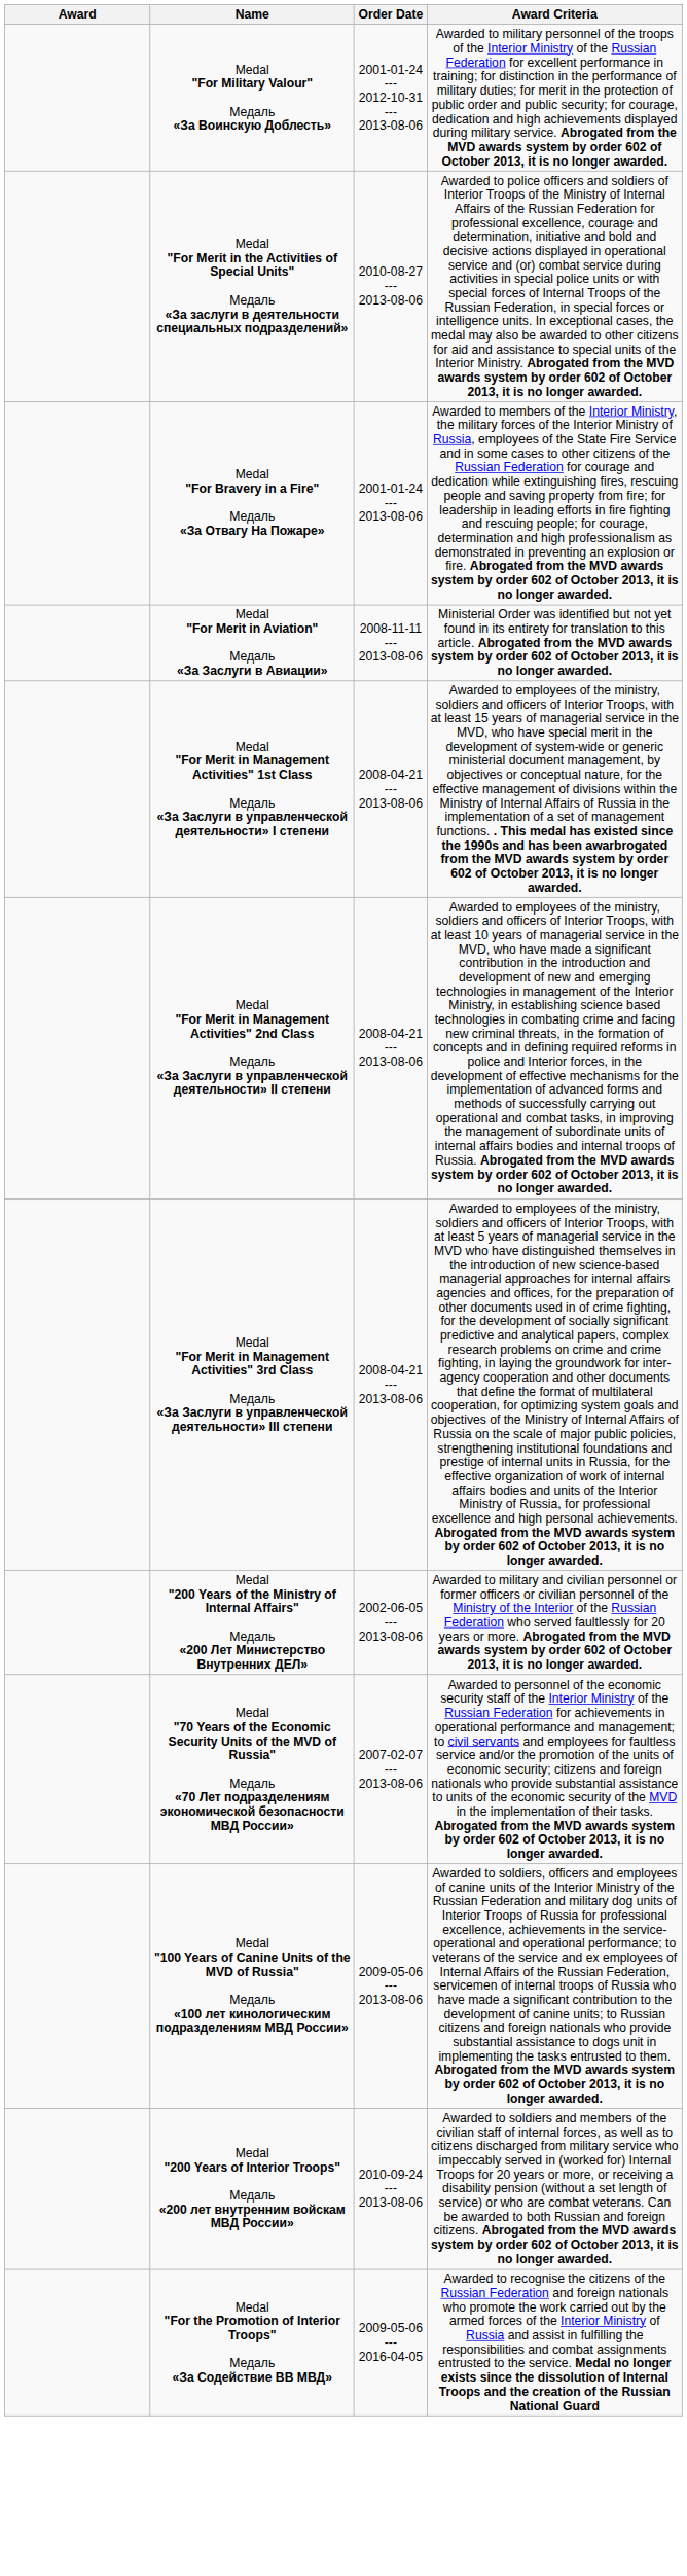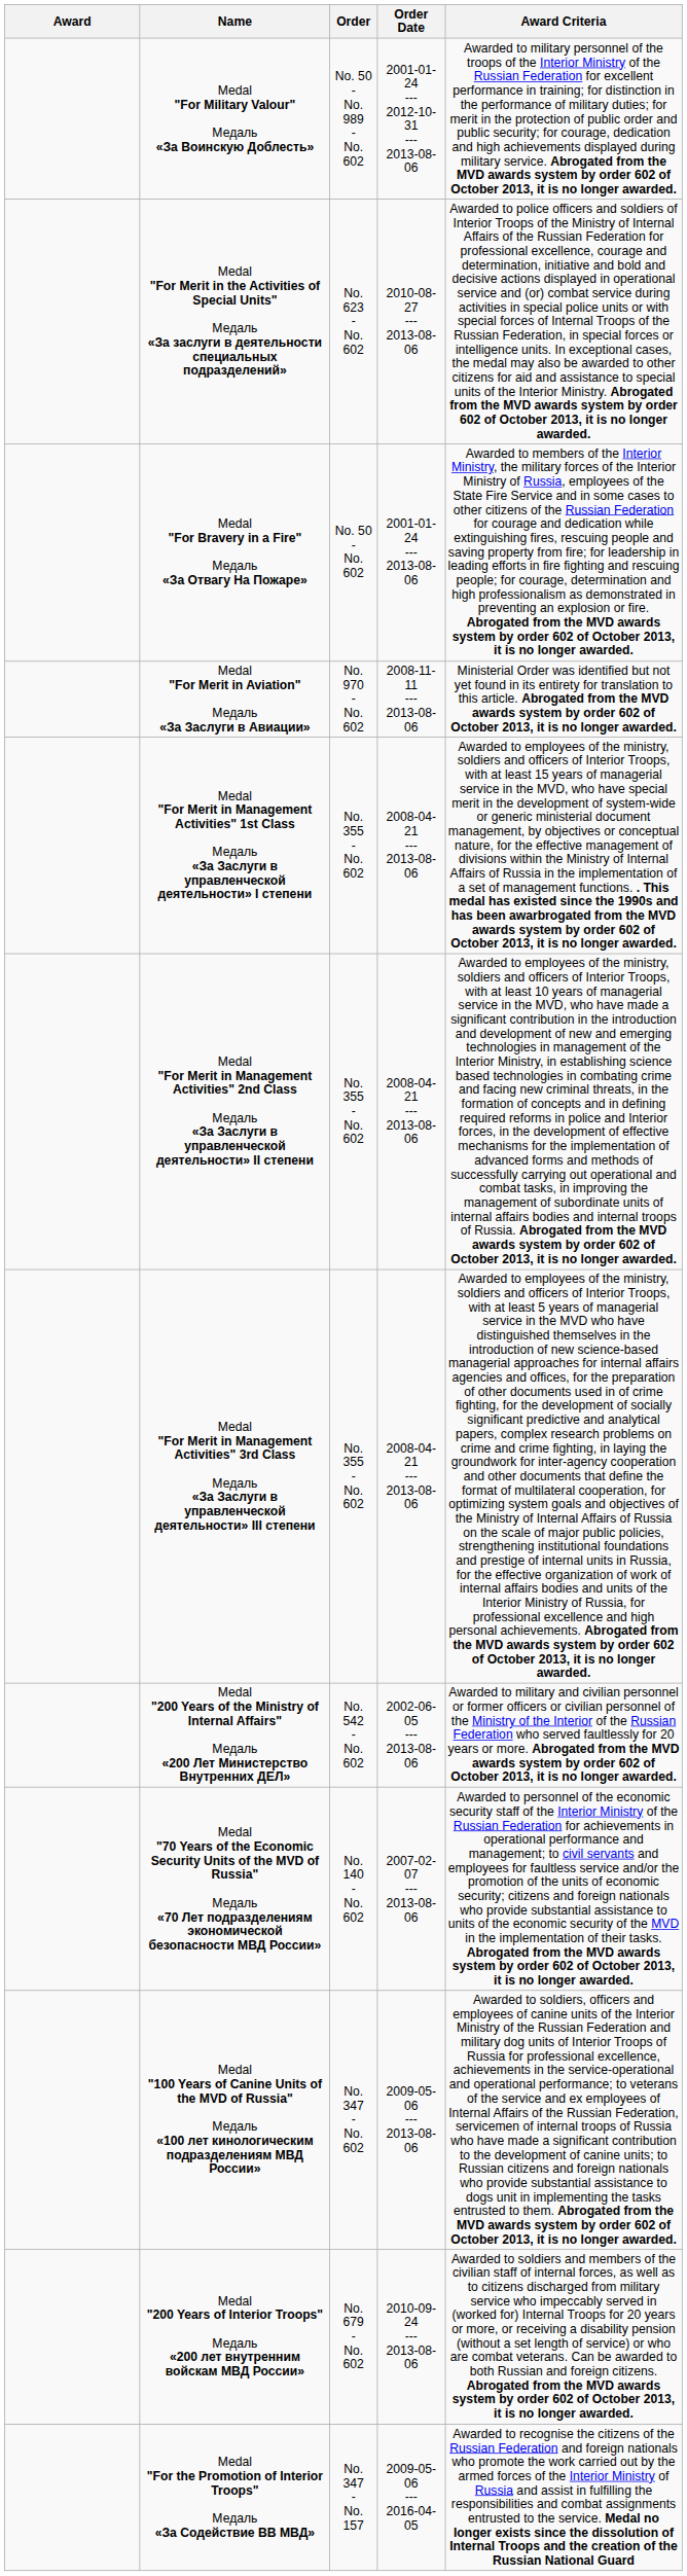 <table class="wikitable sortable" style="text-align:center">
 <tr>
 <th style="width:20%">Award</th>
 <th style="width:28%">Name </th>
+<th>Order</th>
 <th style="width:10%">Order Date</th>
 <th style="width:35%">Award Criteria</th>
 </tr>
 <tr>
 <td><br></td>
 <td>Medal<br><strong>"For Military Valour"</strong><br><br>Медаль<br><strong>«За Воинскую Доблесть»</strong></td>
+<td>No. 50<br>-<br>No. 989<br>-<br>No. 602</td>
 <td>2001-01-24<br>---<br>2012-10-31<br>---<br>2013-08-06</td>
 <td>Awarded to military personnel of the troops of the <a href='#'>Interior Ministry</a> of the <a href='#'>Russian Federation</a> for excellent performance in training; for distinction in the performance of military duties; for merit in the protection of public order and public security; for courage, dedication and high achievements displayed during military service. <strong>Abrogated from the MVD awards system by order 602 of October 2013, it is no longer awarded.</strong></td>
 </tr>
 <tr>
 <td><br></td>
 <td>Medal<br><strong>"For Merit in the Activities of Special Units"</strong><br><br>Медаль<br><strong>«За заслуги в деятельности специальных подразделений»</strong></td>
+<td>No. 623<br>-<br>No. 602</td>
 <td>2010-08-27<br>---<br>2013-08-06</td>
 <td>Awarded to police officers and soldiers of Interior Troops of the Ministry of Internal Affairs of the Russian Federation for professional excellence, courage and determination, initiative and bold and decisive actions displayed in operational service and (or) combat service during activities in special police units or with special forces of Internal Troops of the Russian Federation, in special forces or intelligence units.  In exceptional cases, the medal may also be awarded to other citizens for aid and assistance to special units of the Interior Ministry.  <strong>Abrogated from the MVD awards system by order 602 of October 2013, it is no longer awarded.</strong></td>
 </tr>
 <tr>
 <td><br></td>
 <td>Medal<br><strong>"For Bravery in a Fire"</strong><br><br>Медаль<br><strong>«За Отвагу На Пожаре»</strong></td>
+<td>No. 50<br>-<br>No. 602</td>
 <td>2001-01-24<br>---<br>2013-08-06</td>
 <td>Awarded to members of the <a href='#'>Interior Ministry</a>, the military forces of the Interior Ministry of <a href='#'>Russia</a>, employees of the State Fire Service and in some cases to other citizens of the <a href='#'>Russian Federation</a> for courage and dedication while extinguishing fires, rescuing people and saving property from fire; for leadership in leading efforts in fire fighting and rescuing people; for courage, determination and high professionalism as demonstrated in preventing an explosion or fire.  <strong>Abrogated from the MVD awards system by order 602 of October 2013, it is no longer awarded.</strong></td>
 </tr>
 <tr>
 <td><br></td>
 <td>Medal<br><strong>"For Merit in Aviation"</strong><br><br>Медаль<br><strong>«За Заслуги в Авиации»</strong></td>
+<td>No. 970<br>-<br>No. 602</td>
 <td>2008-11-11<br>---<br>2013-08-06</td>
 <td>Ministerial Order was identified but not yet found in its entirety for translation to this article.  <strong>Abrogated from the MVD awards system by order 602 of October 2013, it is no longer awarded.</strong></td>
 </tr>
 <tr>
 <td><br></td>
 <td>Medal<br><strong>"For Merit in Management Activities" 1st Class</strong><br><br>Медаль<br><strong>«За Заслуги в управленческой деятельности» I степени</strong></td>
+<td>No. 355<br>-<br>No. 602</td>
 <td>2008-04-21<br>---<br>2013-08-06</td>
 <td>Awarded to employees of the ministry, soldiers and officers of Interior Troops, with at least 15 years of managerial service in the MVD, who have special merit in the development of system-wide or generic ministerial document management, by objectives or conceptual nature, for the effective management of divisions within the Ministry of Internal Affairs of Russia in the implementation of a set of management functions.  <strong>. This medal has existed since the 1990s and has been awarbrogated from the MVD awards system by order 602 of October 2013, it is no longer awarded.</strong></td>
 </tr>
 <tr>
 <td><br></td>
 <td>Medal<br><strong>"For Merit in Management Activities" 2nd Class</strong><br><br>Медаль<br> <strong>«За Заслуги в управленческой деятельности» II степени</strong></td>
+<td>No. 355<br>-<br>No. 602</td>
 <td>2008-04-21<br>---<br>2013-08-06</td>
 <td>Awarded to employees of the ministry, soldiers and officers of Interior Troops, with at least 10 years of managerial service in the MVD, who have made a significant contribution in the introduction and development of new and emerging technologies in management of the Interior Ministry, in establishing science based technologies in combating crime and facing new criminal threats, in the formation of concepts and in defining required reforms in police and Interior forces, in the development of effective mechanisms for the implementation of advanced forms and methods of successfully carrying out operational and combat tasks, in improving the management of subordinate units of internal affairs bodies and internal troops of Russia.  <strong>Abrogated from the MVD awards system by order 602 of October 2013, it is no longer awarded.</strong></td>
 </tr>
 <tr>
 <td><br></td>
 <td>Medal<br><strong>"For Merit in Management Activities" 3rd Class</strong><br><br>Медаль<br><strong>«За Заслуги в управленческой деятельности» III степени</strong></td>
+<td>No. 355<br>-<br>No. 602</td>
 <td>2008-04-21<br>---<br>2013-08-06</td>
 <td>Awarded to employees of the ministry, soldiers and officers of Interior Troops, with at least 5 years of managerial service in the MVD who have distinguished themselves in the introduction of new science-based managerial approaches for internal affairs agencies and offices, for the preparation of other documents used in of crime fighting,  for the development of socially significant predictive and analytical papers, complex research problems on crime and crime fighting, in laying the groundwork for inter-agency cooperation and other documents that define the format of multilateral cooperation, for optimizing system goals and objectives of the Ministry of Internal Affairs of Russia on the scale of major public policies, strengthening institutional foundations and prestige of internal units in Russia, for the effective organization of work of internal affairs bodies and units of the Interior Ministry of Russia, for professional excellence and high personal achievements.  <strong>Abrogated from the MVD awards system by order 602 of October 2013, it is no longer awarded.</strong></td>
 </tr>
 <tr>
 <td><br></td>
 <td>Medal<br><strong>"200 Years of the Ministry of Internal Affairs"</strong><br><br>Медаль<br><strong>«200 Лет Министерство Внутренних ДЕЛ»</strong></td>
+<td>No. 542<br>-<br>No. 602</td>
 <td>2002-06-05<br>---<br>2013-08-06</td>
 <td>Awarded to military and civilian personnel or former officers or civilian personnel of the <a href='#'>Ministry of the Interior</a> of the <a href='#'>Russian Federation</a> who served faultlessly for 20 years or more.  <strong>Abrogated from the MVD awards system by order 602 of October 2013, it is no longer awarded.</strong></td>
 </tr>
 <tr>
 <td> <br></td>
 <td>Medal<br><strong>"70 Years of the Economic Security Units of the MVD of Russia"</strong><br><br>Медаль<br><strong>«70 Лет подразделениям экономической безопасности МВД России»</strong></td>
+<td>No. 140<br>-<br>No. 602</td>
 <td>2007-02-07<br>---<br>2013-08-06</td>
 <td>Awarded to personnel of the economic security staff of the <a href='#'>Interior Ministry</a> of the <a href='#'>Russian Federation</a> for achievements in operational performance and management; to <a href='#'>civil servants</a> and employees for faultless service and/or the promotion of the units of economic security; citizens and foreign nationals who provide substantial assistance to units of the economic security of the <a href='#'>MVD</a> in the implementation of their tasks.  <strong>Abrogated from the MVD awards system by order 602 of October 2013, it is no longer awarded.</strong></td>
 </tr>
 <tr>
 <td><br></td>
 <td>Medal<br><strong>"100 Years of Canine Units of the MVD of Russia"</strong><br><br>Медаль<br><strong>«100 лет кинологическим подразделениям МВД России»</strong></td>
+<td>No. 347<br>-<br>No. 602</td>
 <td>2009-05-06<br>---<br>2013-08-06</td>
 <td>Awarded to soldiers, officers and employees of canine units of the Interior Ministry of the Russian Federation and military dog units of Interior Troops of Russia for professional excellence, achievements in the service-operational and operational performance; to veterans of the service and ex employees of Internal Affairs of the Russian Federation, servicemen of internal troops of Russia who have made a significant contribution to the development of canine units; to Russian citizens and foreign nationals who provide substantial assistance to dogs unit in implementing the tasks entrusted to them.  <strong>Abrogated from the MVD awards system by order 602 of October 2013, it is no longer awarded.</strong></td>
 </tr>
 <tr>
 <td><br></td>
 <td>Medal<br><strong>"200 Years of Interior Troops"</strong><br><br>Медаль<br><strong>«200 лет внутренним войскам МВД России»</strong></td>
+<td>No. 679<br>-<br>No. 602</td>
 <td>2010-09-24<br>---<br>2013-08-06</td>
 <td>Awarded to soldiers and members of the civilian staff of internal forces, as well as to citizens discharged from military service who impeccably served in (worked for) Internal Troops for 20 years or more, or receiving a disability pension (without a set length of service) or who are combat veterans.  Can be awarded to both Russian and foreign citizens.  <strong>Abrogated from the MVD awards system by order 602 of October 2013, it is no longer awarded.</strong></td>
 </tr>
 <tr>
 <td><br></td>
 <td>Medal<br><strong>"For the Promotion of Interior Troops"</strong><br><br>Медаль<br><strong>«За Содействие ВВ МВД»</strong></td>
+<td>No. 347<br>-<br>No. 157</td>
 <td>2009-05-06<br>---<br>2016-04-05</td>
 <td>Awarded to recognise the citizens of the <a href='#'>Russian Federation</a> and foreign nationals who promote the work carried out by the armed forces of the <a href='#'>Interior Ministry</a> of <a href='#'>Russia</a> and assist in fulfilling the responsibilities and combat assignments entrusted to the service.  <strong>Medal no longer exists since the dissolution of Internal Troops and the creation of the Russian National Guard</strong></td>
 </tr>
 </table>
